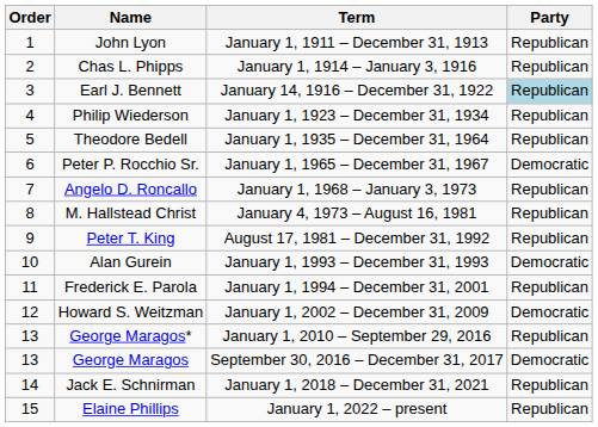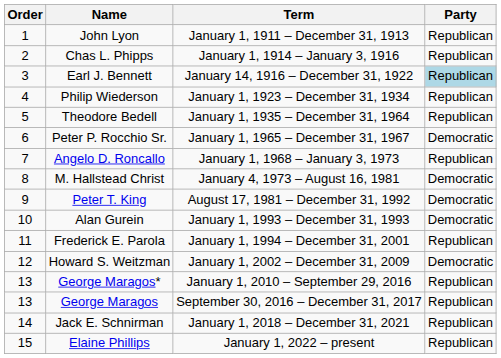 <table class="wikitable" style="text-align:center">
 <tr>
 <th>Order</th>
 <th>Name</th>
 <th>Term</th>
 <th>Party</th>
 </tr>
 <tr>
 <td>1</td>
 <td>John Lyon</td>
 <td>January 1, 1911 – December 31, 1913</td>
 <td>Republican</td>
 </tr>
 <tr>
 <td>2</td>
 <td>Chas L. Phipps</td>
 <td>January 1, 1914 – January 3, 1916</td>
 <td>Republican</td>
 </tr>
 <tr>
 <td>3</td>
 <td>Earl J. Bennett</td>
 <td>January 14, 1916 – December 31, 1922</td>
 <td style="background: lightblue;">Republican</td>
 </tr>
 <tr>
 <td>4</td>
 <td>Philip Wiederson</td>
 <td>January 1, 1923 – December 31, 1934</td>
 <td>Republican</td>
 </tr>
 <tr>
 <td>5</td>
 <td>Theodore Bedell</td>
 <td>January 1, 1935 – December 31, 1964</td>
 <td>Republican</td>
 </tr>
 <tr>
 <td>6</td>
 <td>Peter P. Rocchio Sr.</td>
 <td>January 1, 1965 – December 31, 1967</td>
 <td>Democratic</td>
 </tr>
 <tr>
 <td>7</td>
 <td><a href='#'>Angelo D. Roncallo</a></td>
 <td>January 1, 1968 – January 3, 1973</td>
 <td>Republican</td>
 </tr>
 <tr>
 <td>8</td>
 <td>M. Hallstead Christ</td>
 <td>January 4, 1973 – August 16, 1981</td>
-<td>Republican</td>
+<td>Democratic</td>
 </tr>
 <tr>
 <td>9</td>
 <td><a href='#'>Peter T. King</a></td>
 <td>August 17, 1981 – December 31, 1992</td>
-<td>Republican</td>
+<td>Democratic</td>
 </tr>
 <tr>
 <td>10</td>
 <td>Alan Gurein</td>
 <td>January 1, 1993 – December 31, 1993</td>
 <td>Democratic</td>
 </tr>
 <tr>
 <td>11</td>
 <td>Frederick E. Parola</td>
 <td>January 1, 1994 – December 31, 2001</td>
 <td>Republican</td>
 </tr>
 <tr>
 <td>12</td>
 <td>Howard S. Weitzman</td>
 <td>January 1, 2002 – December 31, 2009</td>
 <td>Democratic</td>
 </tr>
 <tr>
 <td>13</td>
 <td><a href='#'>George Maragos</a>*</td>
 <td>January 1, 2010 – September 29, 2016</td>
 <td>Republican</td>
 </tr>
 <tr>
 <td>13</td>
 <td><a href='#'>George Maragos</a></td>
 <td>September 30, 2016 – December 31, 2017</td>
-<td>Democratic</td>
+<td>Republican</td>
 </tr>
 <tr>
 <td>14</td>
 <td>Jack E. Schnirman</td>
 <td>January 1, 2018 – December 31, 2021</td>
 <td>Republican</td>
 </tr>
 <tr>
 <td>15</td>
 <td><a href='#'>Elaine Phillips</a></td>
 <td>January 1, 2022 – present</td>
 <td>Republican</td>
 </tr>
 </table>
